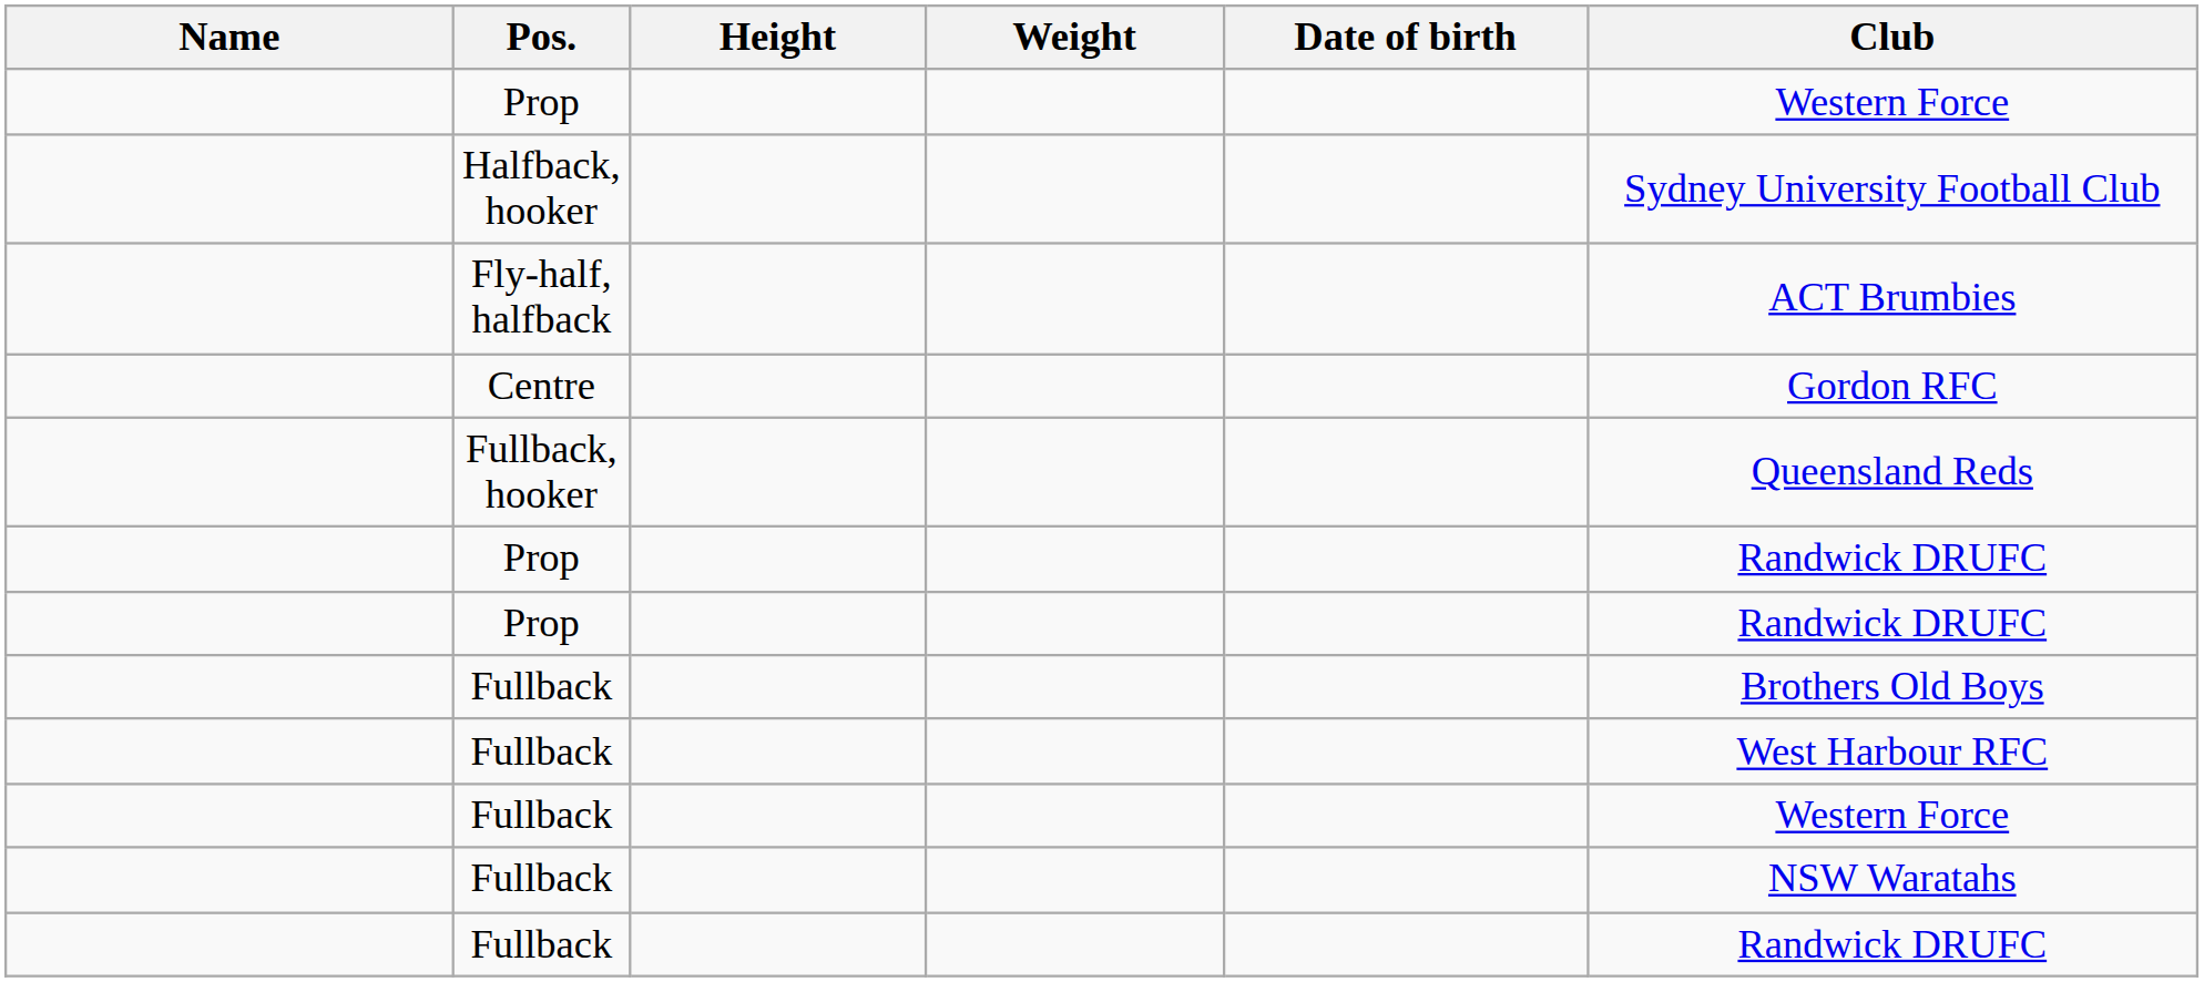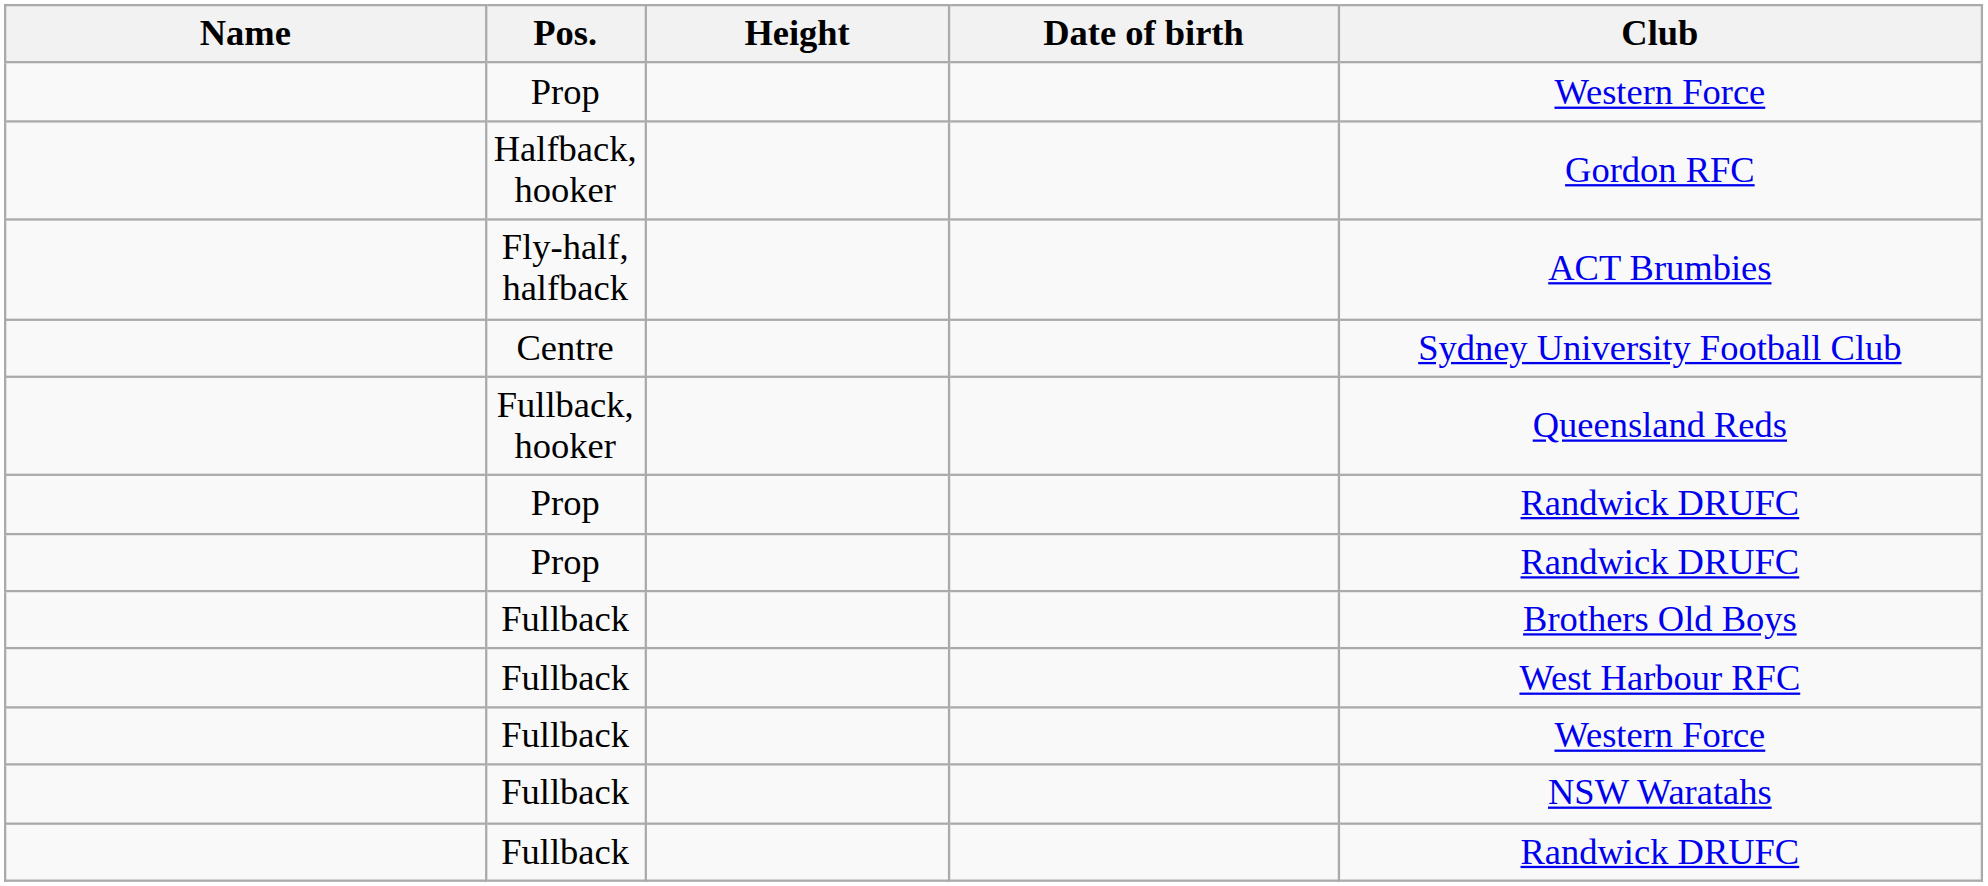 <table class="wikitable sortable" style="font-size:100%; text-align:center">
 <tr>
 <th style="width:15em">Name</th>
 <th>Pos.</th>
 <th style="width:9em">Height</th>
-<th style="width:9em">Weight</th>
 <th style="width:12em">Date of birth</th>
 <th style="width:20em">Club</th>
 </tr>
 <tr>
 <td align=left></td>
 <td>Prop</td>
-<td></td>
 <td></td>
 <td></td>
 <td><a href='#'>Western Force</a></td>
 </tr>
 <tr>
 <td align=left></td>
 <td>Halfback, hooker</td>
 <td></td>
 <td></td>
-<td></td>
-<td><a href='#'>Sydney University Football Club</a></td>
+<td><a href='#'>Gordon RFC</a></td>
 </tr>
 <tr>
 <td align=left></td>
 <td>Fly-half, halfback</td>
-<td></td>
 <td></td>
 <td></td>
 <td><a href='#'>ACT Brumbies</a></td>
 </tr>
 <tr>
 <td align=left></td>
 <td>Centre</td>
 <td></td>
 <td></td>
-<td></td>
-<td><a href='#'>Gordon RFC</a></td>
+<td><a href='#'>Sydney University Football Club</a></td>
 </tr>
 <tr>
 <td align=left></td>
 <td>Fullback, hooker</td>
-<td></td>
 <td></td>
 <td></td>
 <td><a href='#'>Queensland Reds</a></td>
 </tr>
 <tr>
 <td align=left></td>
 <td>Prop</td>
 <td></td>
 <td></td>
-<td></td>
 <td><a href='#'>Randwick DRUFC</a></td>
 </tr>
 <tr>
 <td align=left></td>
 <td>Prop</td>
-<td></td>
 <td></td>
 <td></td>
 <td><a href='#'>Randwick DRUFC</a></td>
 </tr>
 <tr>
 <td align=left></td>
 <td>Fullback</td>
 <td></td>
 <td></td>
-<td></td>
 <td><a href='#'>Brothers Old Boys</a></td>
 </tr>
 <tr>
 <td align=left></td>
 <td>Fullback</td>
-<td></td>
 <td></td>
 <td></td>
 <td><a href='#'>West Harbour RFC</a></td>
 </tr>
 <tr>
 <td align=left></td>
 <td>Fullback</td>
 <td></td>
 <td></td>
-<td></td>
 <td><a href='#'>Western Force</a></td>
 </tr>
 <tr>
 <td align=left></td>
 <td>Fullback</td>
-<td></td>
 <td></td>
 <td></td>
 <td><a href='#'>NSW Waratahs</a></td>
 </tr>
 <tr>
 <td align=left></td>
 <td>Fullback</td>
 <td></td>
 <td></td>
-<td></td>
 <td><a href='#'>Randwick DRUFC</a></td>
 </tr>
 </table>
